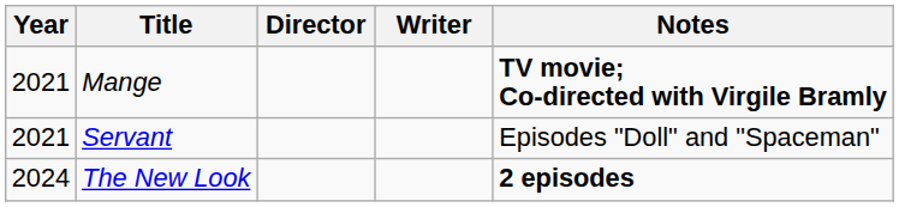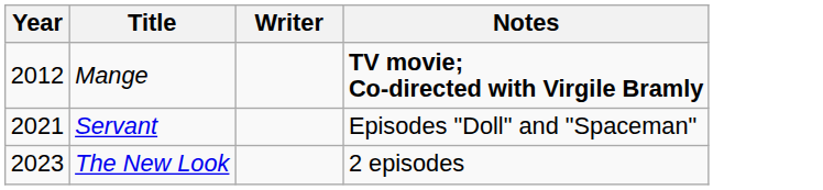 <table class="wikitable">
 <tr>
 <th>Year</th>
 <th>Title</th>
-<th width=65>Director</th>
 <th width=65>Writer</th>
 <th>Notes</th>
 </tr>
 <tr>
-<td>2021</td>
+<td>2012</td>
 <td><em>Mange</em></td>
-<td></td>
 <td></td>
 <td><strong>TV movie;<br>Co-directed with Virgile Bramly</strong></td>
 </tr>
 <tr>
 <td>2021</td>
 <td><em><a href='#'>Servant</a></em></td>
 <td></td>
-<td></td>
 <td>Episodes "Doll" and "Spaceman"</td>
 </tr>
 <tr>
-<td>2024</td>
+<td>2023</td>
 <td><em><a href='#'>The New Look</a></em></td>
 <td></td>
-<td></td>
-<td><strong>2 episodes</strong></td>
+<td>2 episodes</td>
 </tr>
 </table>
